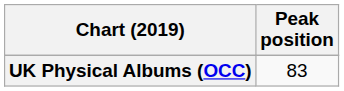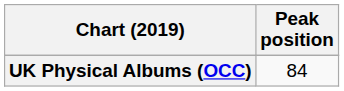 <table class="wikitable sortable plainrowheaders" style="text-align:center">
 <tr>
 <th scope="col">Chart (2019)</th>
 <th scope="col">Peak<br>position</th>
 </tr>
 <tr>
 </tr>
 <tr>
 </tr>
 <tr>
 <th scope="row">UK Physical Albums (<a href='#'>OCC</a>)</th>
-<td>83</td>
+<td>84</td>
 </tr>
 </table>
